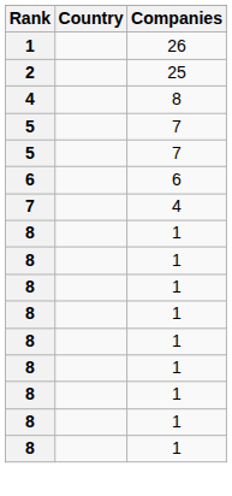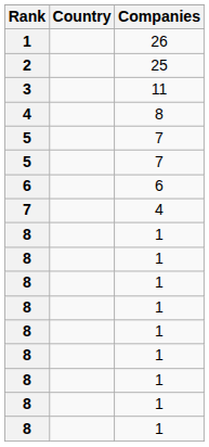 <table class="wikitable sortable plainrowheaders" style="text-align: center">
 <tr>
 </tr>
 <tr>
 <th scope="col">Rank</th>
 <th scope="col">Country</th>
 <th scope="col">Companies</th>
 </tr>
 <tr>
 <th scope="row">1</th>
 <td style="text-align: left;"></td>
 <td>26</td>
 </tr>
 <tr>
 <th scope="row">2</th>
 <td style="text-align: left;"></td>
 <td>25</td>
+</tr>
+<tr>
+<th scope="row">3</th>
+<td style="text-align: left;"></td>
+<td>11</td>
 </tr>
 <tr>
 <th scope="row">4</th>
 <td style="text-align: left;"></td>
 <td>8</td>
 </tr>
 <tr>
 <th scope="row">5</th>
 <td style="text-align: left;"></td>
 <td>7</td>
 </tr>
 <tr>
 <th scope="row">5</th>
 <td style="text-align: left;"></td>
 <td>7</td>
 </tr>
 <tr>
 <th scope="row">6</th>
 <td style="text-align: left;"></td>
 <td>6</td>
 </tr>
 <tr>
 <th scope="row">7</th>
 <td style="text-align: left;"></td>
 <td>4</td>
 </tr>
 <tr>
 <th scope="row">8</th>
 <td style="text-align: left;"></td>
 <td>1</td>
 </tr>
 <tr>
 <th scope="row">8</th>
 <td style="text-align: left;"></td>
 <td>1</td>
 </tr>
 <tr>
 <th scope="row">8</th>
 <td style="text-align: left;"></td>
 <td>1</td>
 </tr>
 <tr>
 <th scope="row">8</th>
 <td style="text-align: left;"></td>
 <td>1</td>
 </tr>
 <tr>
 <th scope="row">8</th>
 <td style="text-align: left;"></td>
 <td>1</td>
 </tr>
 <tr>
 <th scope="row">8</th>
 <td style="text-align: left;"></td>
 <td>1</td>
 </tr>
 <tr>
 <th scope="row">8</th>
 <td style="text-align: left;"></td>
 <td>1</td>
 </tr>
 <tr>
 <th scope="row">8</th>
 <td style="text-align: left;"></td>
 <td>1</td>
 </tr>
 <tr>
 <th scope="row">8</th>
 <td style="text-align: left;"></td>
 <td>1</td>
 </tr>
 </table>
